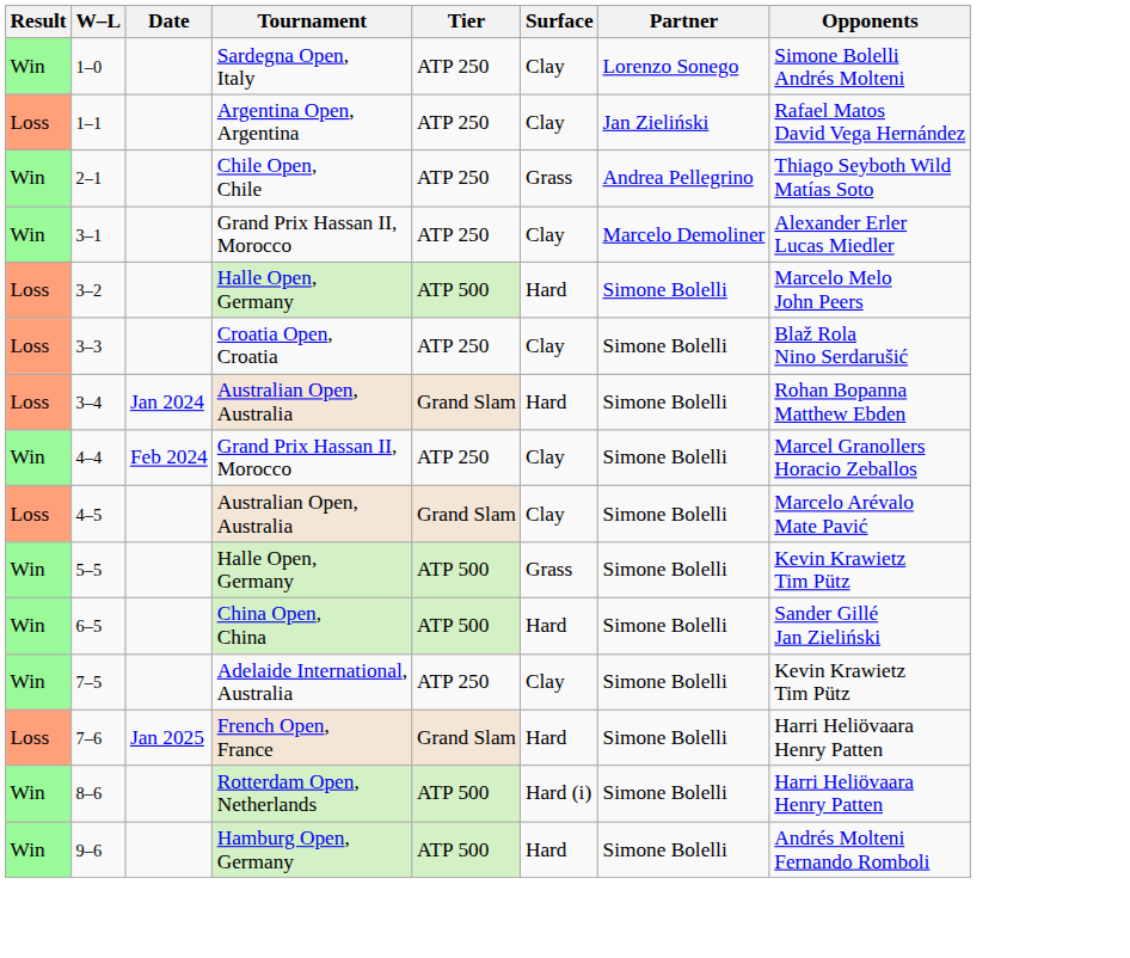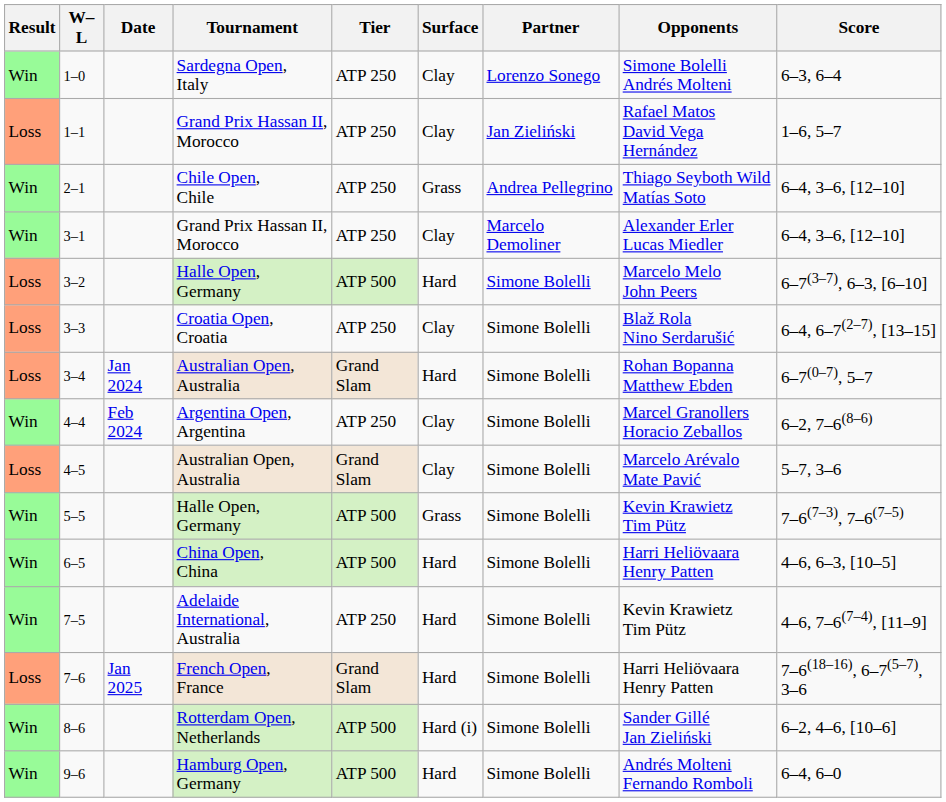 <table class="sortable wikitable">
 <tr>
 <th>Result</th>
 <th class="unsortable">W–L</th>
 <th>Date</th>
 <th>Tournament</th>
 <th>Tier</th>
 <th>Surface</th>
 <th>Partner</th>
 <th>Opponents</th>
+<th class=unsortable>Score</th>
 </tr>
 <tr>
 <td bgcolor=98fb98>Win</td>
 <td><small>1–0</small></td>
 <td><a href='#'></a></td>
 <td><a href='#'>Sardegna Open</a>,<br> Italy</td>
 <td>ATP 250</td>
 <td>Clay</td>
 <td> <a href='#'>Lorenzo Sonego</a></td>
 <td> <a href='#'>Simone Bolelli</a><br> <a href='#'>Andrés Molteni</a></td>
+<td>6–3, 6–4</td>
 </tr>
 <tr>
 <td bgcolor=ffa07a>Loss</td>
 <td><small>1–1</small></td>
 <td><a href='#'></a></td>
-<td><a href='#'>Argentina Open</a>,<br>Argentina</td>
+<td><a href='#'>Grand Prix Hassan II</a>,<br>Morocco</td>
 <td>ATP 250</td>
 <td>Clay</td>
 <td> <a href='#'>Jan Zieliński</a></td>
 <td> <a href='#'>Rafael Matos</a><br> <a href='#'>David Vega Hernández</a></td>
+<td>1–6, 5–7</td>
 </tr>
 <tr>
 <td bgcolor=98fb98>Win</td>
 <td><small>2–1</small></td>
 <td><a href='#'></a></td>
 <td><a href='#'>Chile Open</a>,<br>Chile</td>
 <td>ATP 250</td>
 <td>Grass</td>
 <td> <a href='#'>Andrea Pellegrino</a></td>
 <td> <a href='#'>Thiago Seyboth Wild</a><br> <a href='#'>Matías Soto</a></td>
+<td>6–4, 3–6, [12–10]</td>
 </tr>
 <tr>
 <td bgcolor=98fb98>Win</td>
 <td><small>3–1</small></td>
 <td><a href='#'></a></td>
 <td>Grand Prix Hassan II, <br> Morocco</td>
 <td>ATP 250</td>
 <td>Clay</td>
 <td> <a href='#'>Marcelo Demoliner</a></td>
 <td> <a href='#'>Alexander Erler</a> <br> <a href='#'>Lucas Miedler</a></td>
+<td>6–4, 3–6, [12–10]</td>
 </tr>
 <tr>
 <td bgcolor=ffa07a>Loss</td>
 <td><small>3–2</small></td>
 <td><a href='#'></a></td>
 <td style=background:#d4f1c5><a href='#'>Halle Open</a>,<br>Germany</td>
 <td style=background:#d4f1c5>ATP 500</td>
 <td>Hard</td>
 <td> <a href='#'>Simone Bolelli</a></td>
 <td> <a href='#'>Marcelo Melo</a> <br> <a href='#'>John Peers</a></td>
+<td>6–7<sup>(3–7)</sup>, 6–3, [6–10]</td>
 </tr>
 <tr>
 <td bgcolor=ffa07a>Loss</td>
 <td><small>3–3</small></td>
 <td><a href='#'></a></td>
 <td><a href='#'>Croatia Open</a>,<br>Croatia</td>
 <td>ATP 250</td>
 <td>Clay</td>
 <td> Simone Bolelli</td>
 <td> <a href='#'>Blaž Rola</a> <br> <a href='#'>Nino Serdarušić</a></td>
+<td>6–4, 6–7<sup>(2–7)</sup>, [13–15]</td>
 </tr>
 <tr>
 <td bgcolor=ffa07a>Loss</td>
 <td><small>3–4</small></td>
 <td><a href='#'>Jan 2024</a></td>
 <td style=background:#f3e6d7><a href='#'>Australian Open</a>,<br>Australia</td>
 <td style=background:#f3e6d7>Grand Slam</td>
 <td>Hard</td>
 <td> Simone Bolelli</td>
 <td> <a href='#'>Rohan Bopanna</a><br> <a href='#'>Matthew Ebden</a></td>
+<td>6–7<sup>(0–7)</sup>, 5–7</td>
 </tr>
 <tr>
 <td bgcolor=98fb98>Win</td>
 <td><small>4–4</small></td>
 <td><a href='#'>Feb 2024</a></td>
-<td><a href='#'>Grand Prix Hassan II</a>,<br>Morocco</td>
+<td><a href='#'>Argentina Open</a>,<br>Argentina</td>
 <td>ATP 250</td>
 <td>Clay</td>
 <td> Simone Bolelli</td>
 <td> <a href='#'>Marcel Granollers</a> <br> <a href='#'>Horacio Zeballos</a></td>
+<td>6–2, 7–6<sup>(8–6)</sup></td>
 </tr>
 <tr>
 <td bgcolor=ffa07a>Loss</td>
 <td><small>4–5</small></td>
 <td><a href='#'></a></td>
 <td style=background:#f3e6d7>Australian Open,<br>Australia</td>
 <td style=background:#f3e6d7>Grand Slam</td>
 <td>Clay</td>
 <td> Simone Bolelli</td>
 <td> <a href='#'>Marcelo Arévalo</a><br> <a href='#'>Mate Pavić</a></td>
+<td>5–7, 3–6</td>
 </tr>
 <tr>
 <td bgcolor=98fb98>Win</td>
 <td><small>5–5</small></td>
 <td><a href='#'></a></td>
 <td style=background:#d4f1c5>Halle Open,<br>Germany</td>
 <td style=background:#d4f1c5>ATP 500</td>
 <td>Grass</td>
 <td> Simone Bolelli</td>
 <td> <a href='#'>Kevin Krawietz</a><br> <a href='#'>Tim Pütz</a></td>
+<td>7–6<sup>(7–3)</sup>, 7–6<sup>(7–5)</sup></td>
 </tr>
 <tr>
 <td bgcolor=98fb98>Win</td>
 <td><small>6–5</small></td>
 <td><a href='#'></a></td>
 <td style="background:#D4F1C5;"><a href='#'>China Open</a>,<br>China</td>
 <td style="background:#D4F1C5;">ATP 500</td>
 <td>Hard</td>
 <td> Simone Bolelli</td>
-<td> <a href='#'>Sander Gillé</a><br> <a href='#'>Jan Zieliński</a></td>
+<td> <a href='#'>Harri Heliövaara</a><br> <a href='#'>Henry Patten</a></td>
+<td>4–6, 6–3, [10–5]</td>
 </tr>
 <tr>
 <td bgcolor=98fb98>Win</td>
 <td><small>7–5</small></td>
 <td><a href='#'></a></td>
 <td><a href='#'>Adelaide International</a>,<br>Australia</td>
 <td>ATP 250</td>
-<td>Clay</td>
+<td>Hard</td>
 <td> Simone Bolelli</td>
 <td> Kevin Krawietz <br> Tim Pütz</td>
+<td>4–6, 7–6<sup>(7–4)</sup>, [11–9]</td>
 </tr>
 <tr>
 <td bgcolor=ffa07a>Loss</td>
 <td><small>7–6</small></td>
 <td><a href='#'>Jan 2025</a></td>
 <td style=background:#f3e6d7><a href='#'>French Open</a>,<br>France</td>
 <td style=background:#f3e6d7>Grand Slam</td>
 <td>Hard</td>
 <td> Simone Bolelli</td>
 <td> Harri Heliövaara<br> Henry Patten</td>
+<td>7–6<sup>(18–16)</sup>, 6–7<sup>(5–7)</sup>, 3–6</td>
 </tr>
 <tr>
 <td bgcolor=98fb98>Win</td>
 <td><small>8–6</small></td>
 <td><a href='#'></a></td>
 <td style="background:#D4F1C5;"><a href='#'>Rotterdam Open</a>,<br>Netherlands</td>
 <td style="background:#D4F1C5;">ATP 500</td>
 <td>Hard (i)</td>
 <td> Simone Bolelli</td>
-<td> <a href='#'>Harri Heliövaara</a><br> <a href='#'>Henry Patten</a></td>
+<td> <a href='#'>Sander Gillé</a><br> <a href='#'>Jan Zieliński</a></td>
+<td>6–2, 4–6, [10–6]</td>
 </tr>
 <tr>
 <td bgcolor=98fb98>Win</td>
 <td><small>9–6</small></td>
 <td><a href='#'></a></td>
 <td style="background:#D4F1C5;"><a href='#'>Hamburg Open</a>,<br>Germany</td>
 <td style="background:#D4F1C5;">ATP 500</td>
 <td>Hard</td>
 <td> Simone Bolelli</td>
 <td> <a href='#'>Andrés Molteni</a><br> <a href='#'>Fernando Romboli</a></td>
+<td>6–4, 6–0</td>
 </tr>
 </table>
